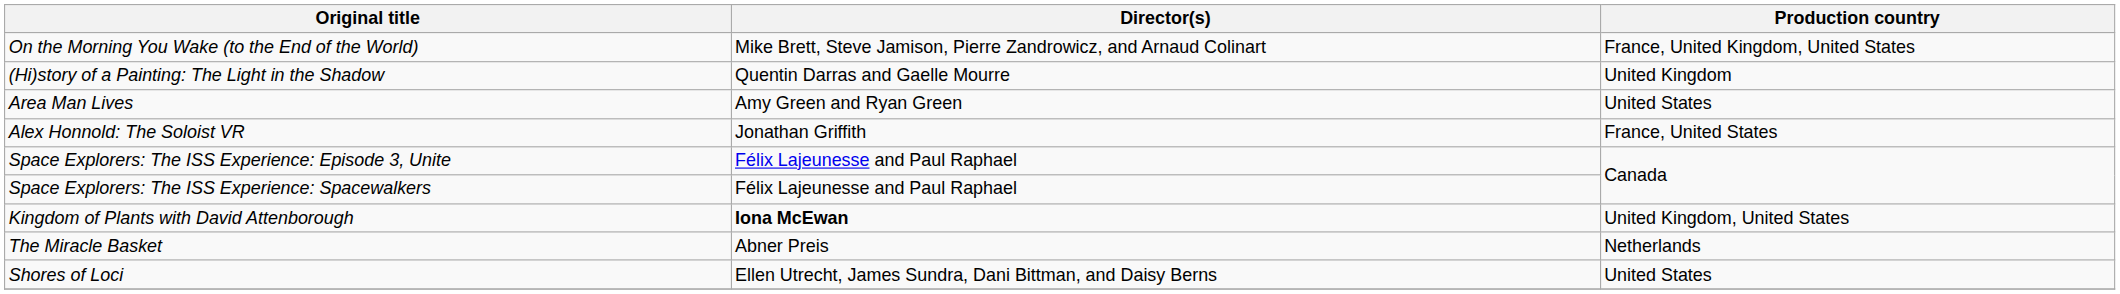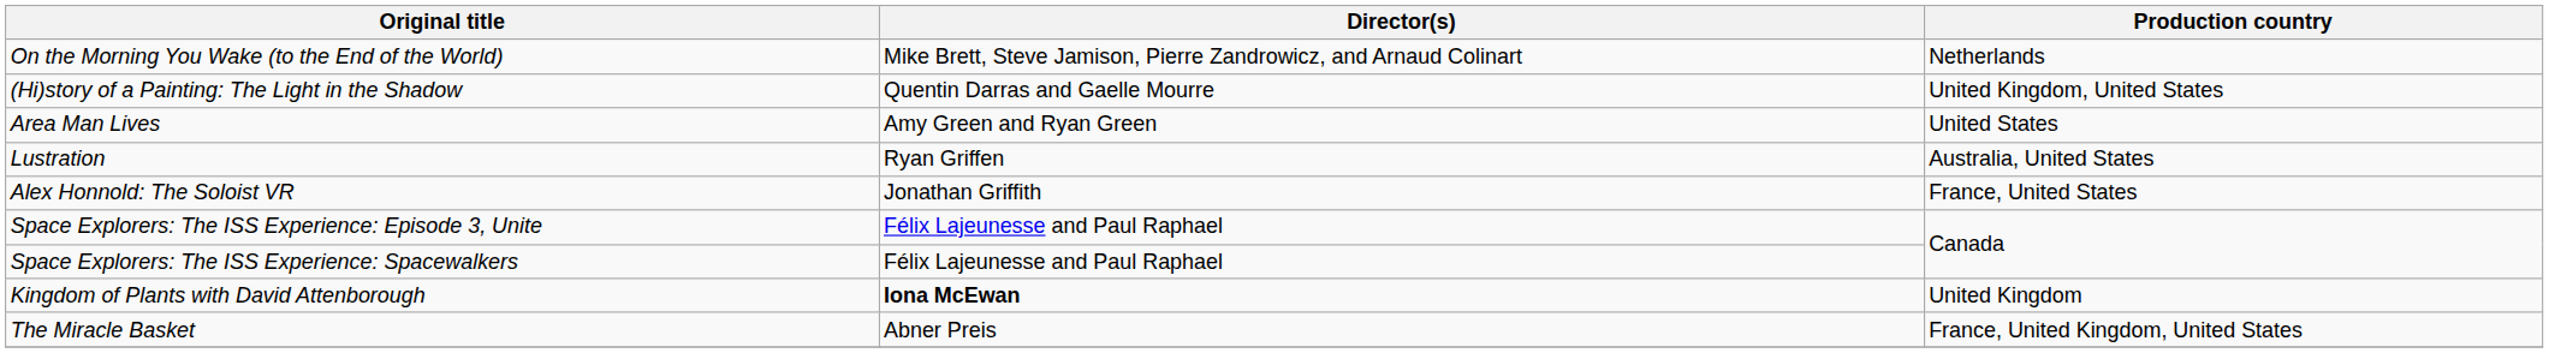 <table class="sortable wikitable" style="width:95%; margin-bottom:2px">
 <tr>
 <th>Original title</th>
 <th>Director(s)</th>
 <th>Production country</th>
 </tr>
 <tr>
 <td><em>On the Morning You Wake (to the End of the World)</em></td>
 <td>Mike Brett, Steve Jamison, Pierre Zandrowicz, and Arnaud Colinart</td>
-<td>France, United Kingdom, United States</td>
+<td>Netherlands</td>
 </tr>
 <tr>
 <td><em>(Hi)story of a Painting: The Light in the Shadow</em></td>
 <td>Quentin Darras and Gaelle Mourre</td>
-<td>United Kingdom</td>
+<td>United Kingdom, United States</td>
 </tr>
 <tr>
 <td><em>Area Man Lives</em></td>
 <td>Amy Green and Ryan Green</td>
 <td>United States</td>
+</tr>
+<tr>
+<td><em>Lustration</em></td>
+<td>Ryan Griffen</td>
+<td>Australia, United States</td>
 </tr>
 <tr>
 <td><em>Alex Honnold: The Soloist VR</em></td>
 <td>Jonathan Griffith</td>
 <td>France, United States</td>
 </tr>
 <tr>
 <td><em>Space Explorers: The ISS Experience: Episode 3, Unite</em></td>
 <td><a href='#'>Félix Lajeunesse</a> and Paul Raphael</td>
 <td rowspan="2">Canada</td>
 </tr>
 <tr>
 <td><em>Space Explorers: The ISS Experience: Spacewalkers</em></td>
 <td>Félix Lajeunesse and Paul Raphael</td>
 </tr>
 <tr>
 <td><em>Kingdom of Plants with David Attenborough</em></td>
 <td><strong>Iona McEwan</strong></td>
-<td>United Kingdom, United States</td>
+<td>United Kingdom</td>
 </tr>
 <tr>
 <td><em>The Miracle Basket</em></td>
 <td>Abner Preis</td>
-<td>Netherlands</td>
-</tr>
-<tr>
-<td><em>Shores of Loci</em></td>
-<td>Ellen Utrecht, James Sundra, Dani Bittman, and Daisy Berns</td>
-<td>United States</td>
+<td>France, United Kingdom, United States</td>
 </tr>
 <tr>
 </tr>
 </table>
